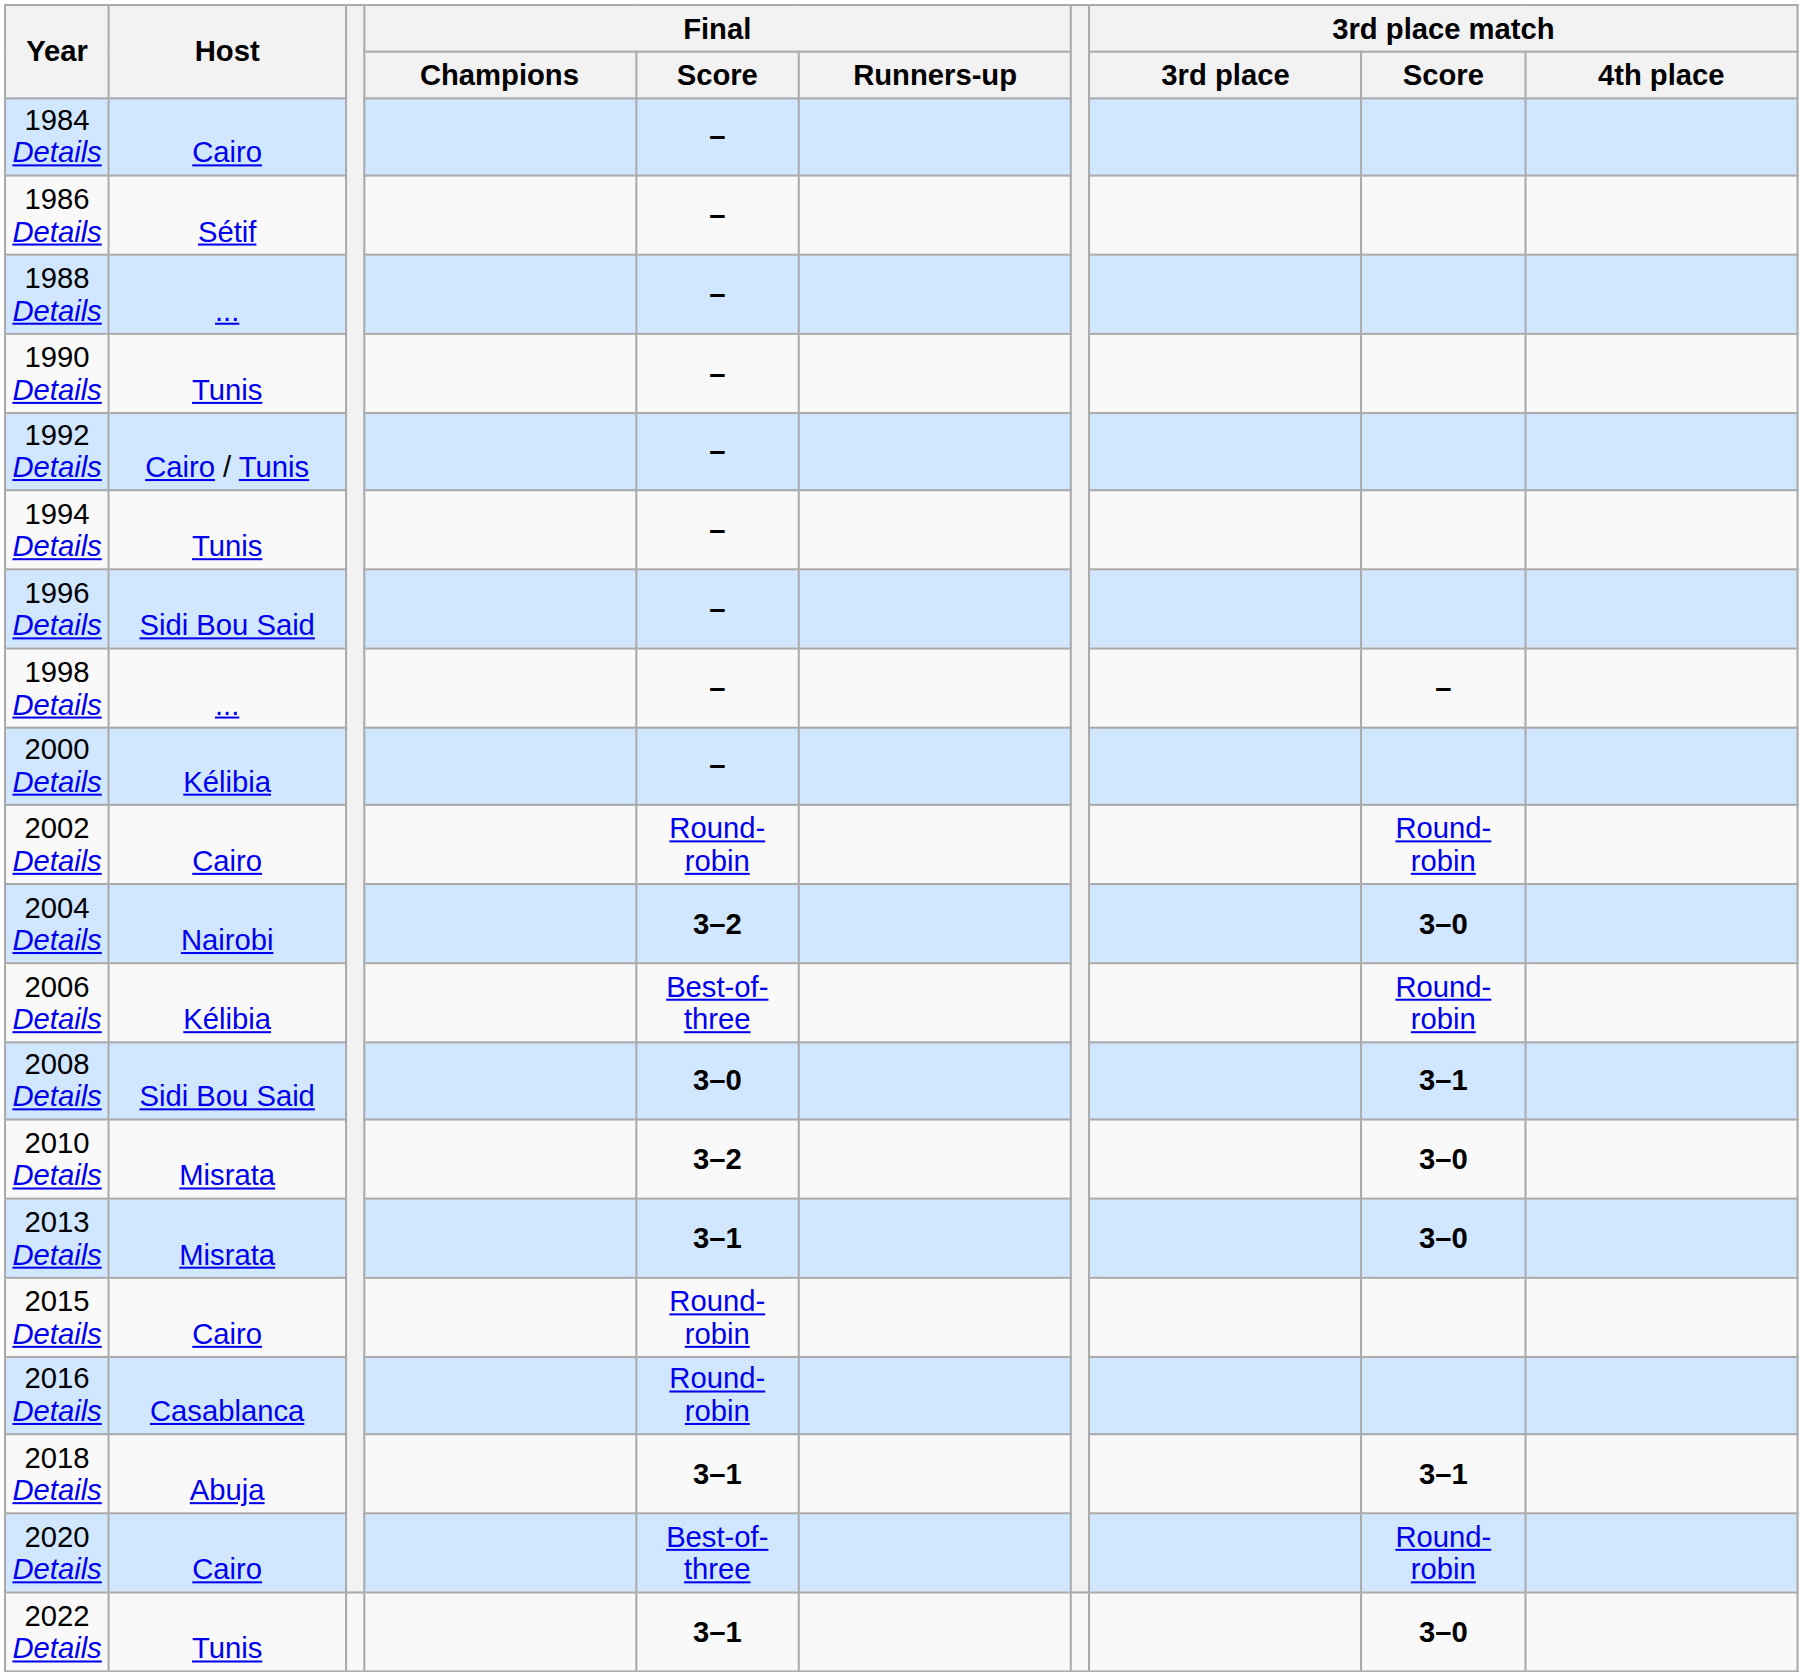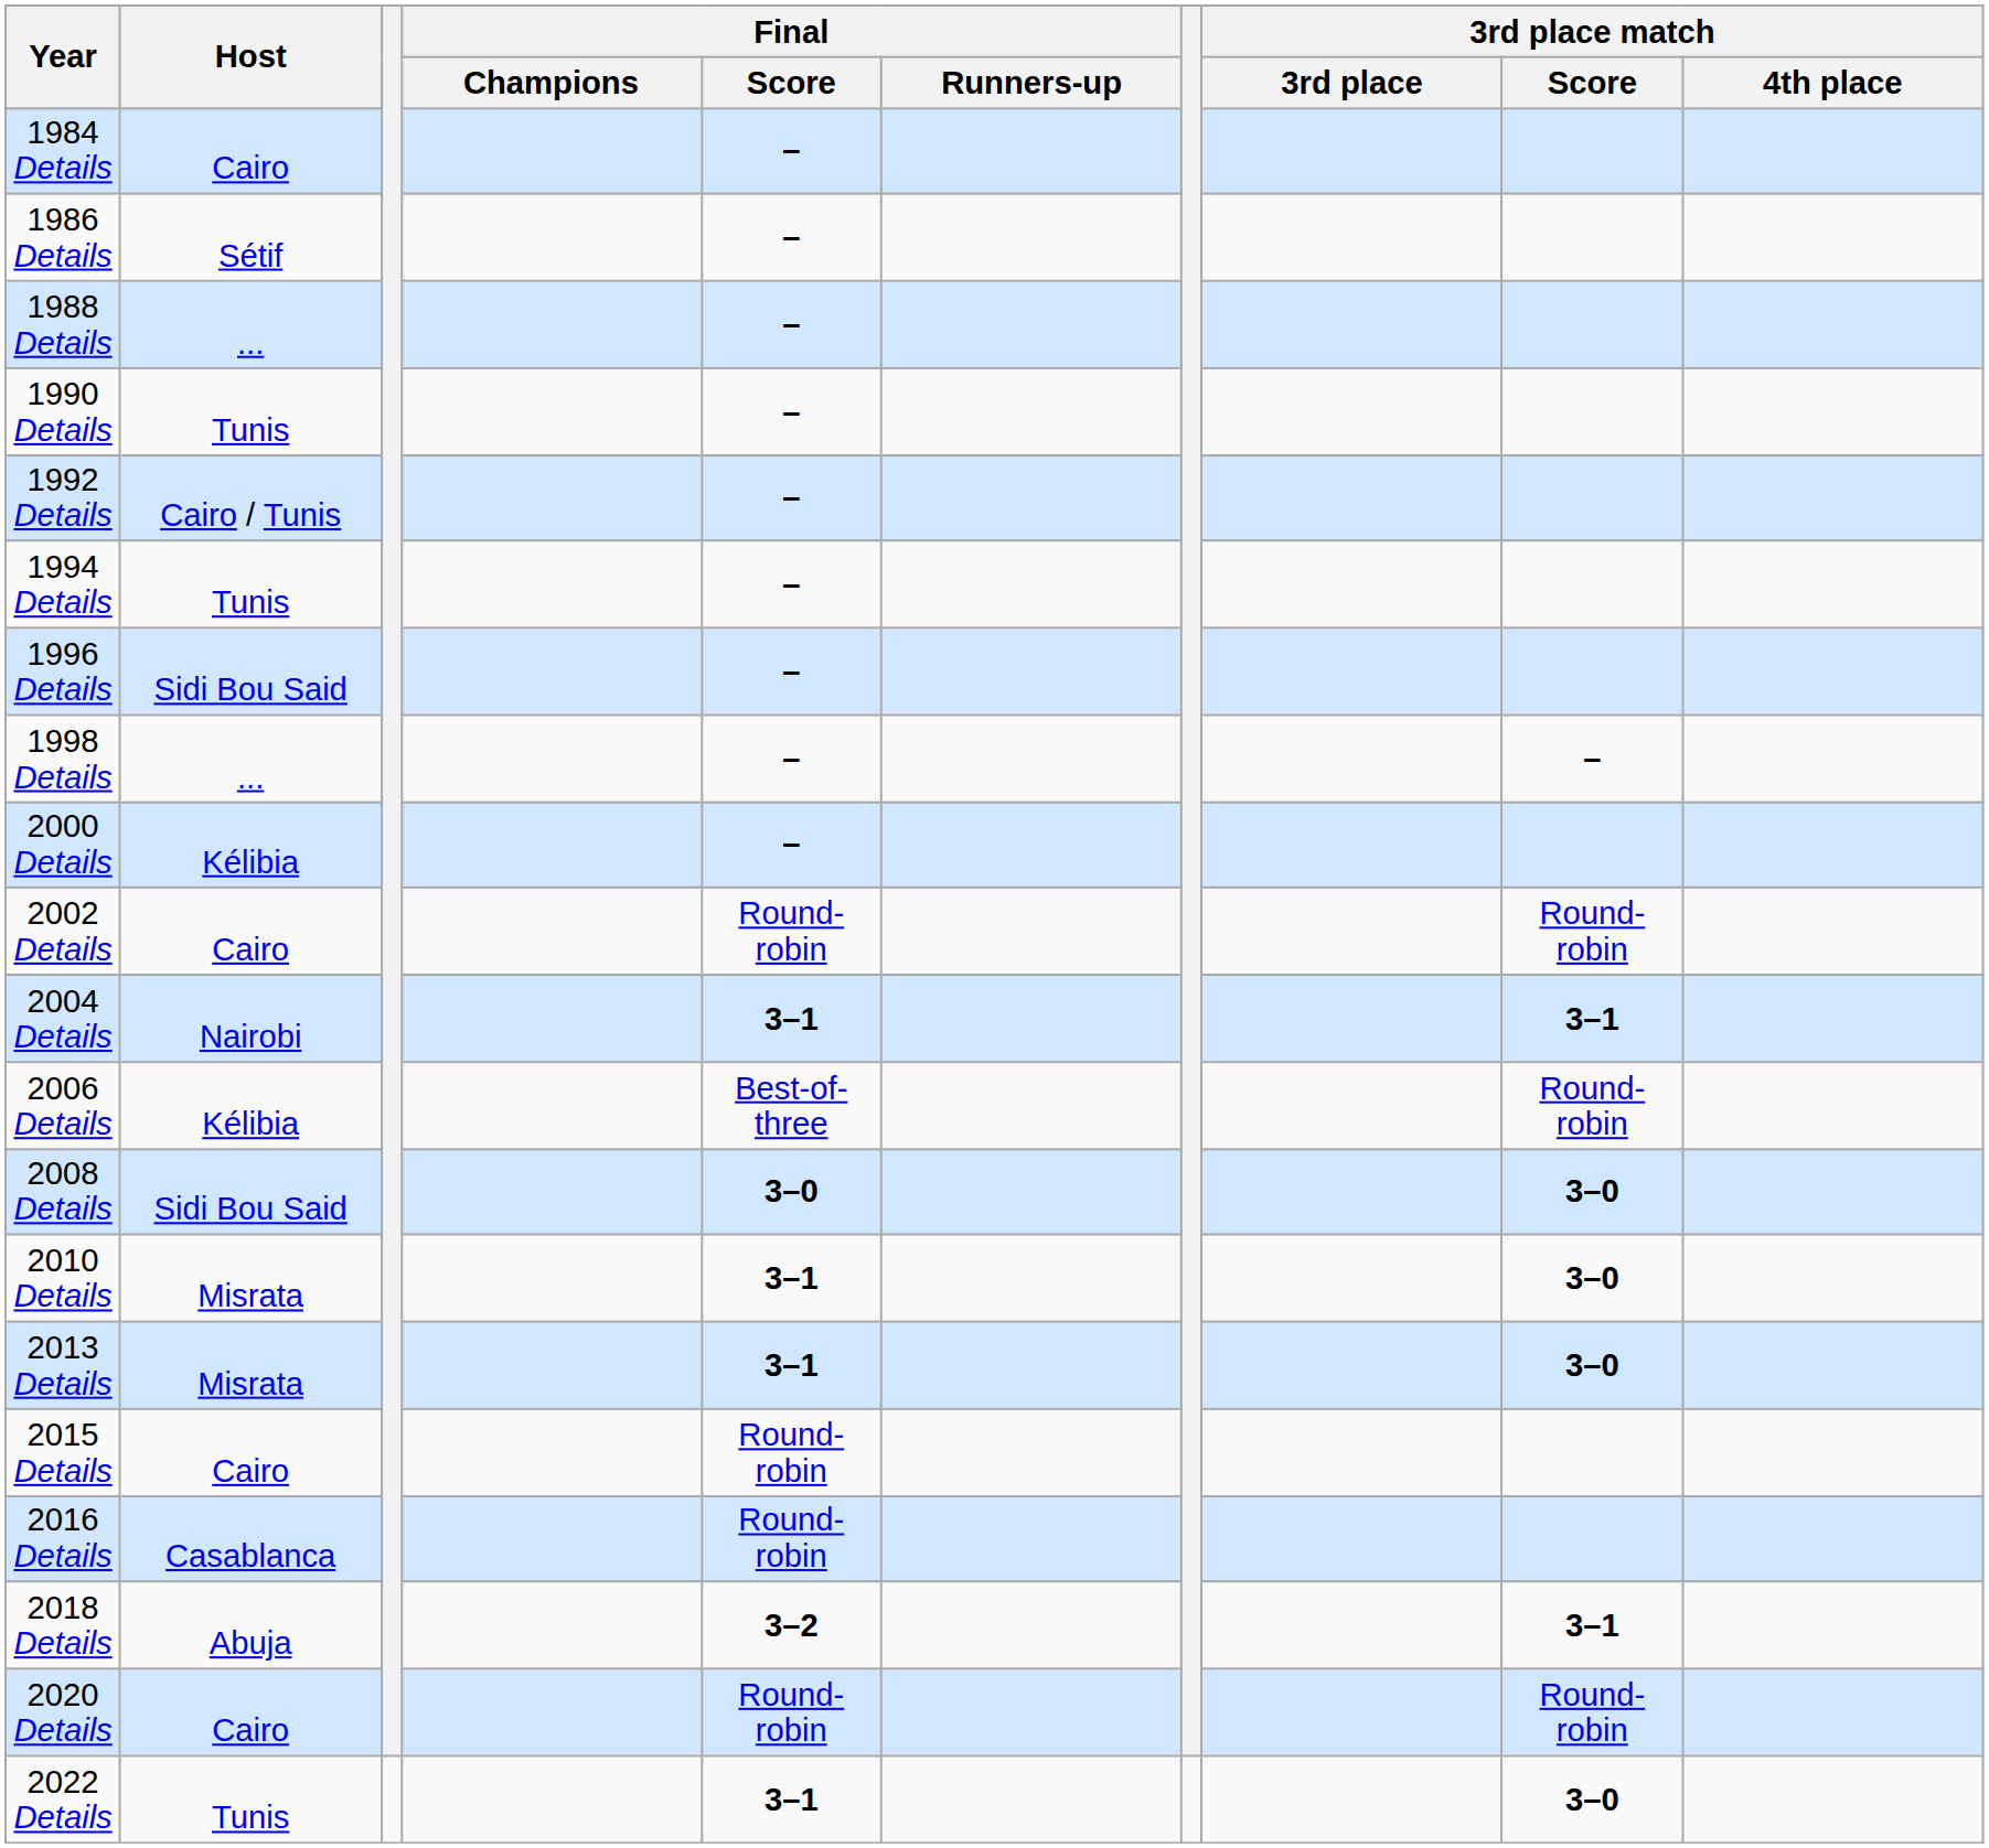 <table class="wikitable" style="font-size:90%; width:100%; text-align:center;">
 <tr bgcolor=#c1d8ff>
 <th rowspan=2 width=5%>Year</th>
 <th rowspan=2 width=13%>Host</th>
 <th width=1% rowspan=21 bgcolor=#ffffff></th>
 <th colspan=3>Final</th>
 <th width=1% rowspan=21 bgcolor=#ffffff></th>
 <th colspan=3>3rd place match</th>
 </tr>
 <tr bgcolor=#efefef>
 <th width=15%>Champions</th>
 <th width=9%>Score</th>
 <th width=15%>Runners-up</th>
 <th width=15%>3rd place</th>
 <th width=9%>Score</th>
 <th width=15%>4th place</th>
 </tr>
 <tr bgcolor=#d0e7ff>
 <td>1984<br><em><a href='#'>Details</a></em></td>
 <td><br><a href='#'>Cairo</a></td>
 <td><strong></strong></td>
 <td><strong>–</strong></td>
 <td></td>
 <td></td>
 <td></td>
 <td></td>
 </tr>
 <tr>
 <td>1986<br><em><a href='#'>Details</a></em></td>
 <td><br><a href='#'>Sétif</a></td>
 <td><strong></strong></td>
 <td><strong>–</strong></td>
 <td></td>
 <td></td>
 <td></td>
 <td></td>
 </tr>
 <tr bgcolor=#d0e7ff>
 <td>1988<br><em><a href='#'>Details</a></em></td>
 <td><br><a href='#'>...</a></td>
 <td><strong></strong></td>
 <td><strong>–</strong></td>
 <td></td>
 <td></td>
 <td></td>
 <td></td>
 </tr>
 <tr>
 <td>1990<br><em><a href='#'>Details</a></em></td>
 <td><br><a href='#'>Tunis</a></td>
 <td><strong></strong></td>
 <td><strong>–</strong></td>
 <td></td>
 <td></td>
 <td></td>
 <td></td>
 </tr>
 <tr bgcolor=#d0e7ff>
 <td>1992<br><em><a href='#'>Details</a></em></td>
 <td> <br><a href='#'>Cairo</a> / <a href='#'>Tunis</a></td>
 <td><strong></strong></td>
 <td><strong>–</strong></td>
 <td></td>
 <td></td>
 <td></td>
 <td></td>
 </tr>
 <tr>
 <td>1994<br><em><a href='#'>Details</a></em></td>
 <td><br><a href='#'>Tunis</a></td>
 <td><strong></strong></td>
 <td><strong>–</strong></td>
 <td></td>
 <td></td>
 <td></td>
 <td></td>
 </tr>
 <tr bgcolor=#d0e7ff>
 <td>1996<br><em><a href='#'>Details</a></em></td>
 <td><br><a href='#'>Sidi Bou Said</a></td>
 <td><strong></strong></td>
 <td><strong>–</strong></td>
 <td></td>
 <td></td>
 <td></td>
 <td></td>
 </tr>
 <tr>
 <td>1998<br><em><a href='#'>Details</a></em></td>
 <td><br><a href='#'>...</a></td>
 <td><strong></strong></td>
 <td><strong>–</strong></td>
 <td></td>
 <td></td>
 <td><strong>–</strong></td>
 <td></td>
 </tr>
 <tr bgcolor=#d0e7ff>
 <td>2000<br><em><a href='#'>Details</a></em></td>
 <td><br><a href='#'>Kélibia</a></td>
 <td><strong></strong></td>
 <td><strong>–</strong></td>
 <td></td>
 <td></td>
 <td></td>
 <td></td>
 </tr>
 <tr>
 <td>2002<br><em><a href='#'>Details</a></em></td>
 <td><br><a href='#'>Cairo</a></td>
 <td><strong></strong></td>
 <td><a href='#'>Round-robin</a></td>
 <td></td>
 <td></td>
 <td><a href='#'>Round-robin</a></td>
 <td></td>
 </tr>
 <tr bgcolor=#d0e7ff>
 <td>2004<br><em><a href='#'>Details</a></em></td>
 <td><br><a href='#'>Nairobi</a></td>
 <td><strong></strong></td>
-<td><strong>3–2</strong></td>
+<td><strong>3–1</strong></td>
 <td></td>
 <td></td>
-<td><strong>3–0</strong></td>
+<td><strong>3–1</strong></td>
 <td></td>
 </tr>
 <tr>
 <td>2006<br><em><a href='#'>Details</a></em></td>
 <td><br><a href='#'>Kélibia</a></td>
 <td><strong></strong></td>
 <td><a href='#'>Best-of-three</a></td>
 <td></td>
 <td></td>
 <td><a href='#'>Round-robin</a></td>
 <td></td>
 </tr>
 <tr bgcolor=#d0e7ff>
 <td>2008<br><em><a href='#'>Details</a></em></td>
 <td><br><a href='#'>Sidi Bou Said</a></td>
 <td><strong></strong></td>
 <td><strong>3–0</strong></td>
 <td></td>
 <td></td>
-<td><strong>3–1</strong></td>
+<td><strong>3–0</strong></td>
 <td></td>
 </tr>
 <tr>
 <td>2010<br><em><a href='#'>Details</a></em></td>
 <td><br><a href='#'>Misrata</a></td>
 <td><strong></strong></td>
-<td><strong>3–2</strong></td>
+<td><strong>3–1</strong></td>
 <td></td>
 <td></td>
 <td><strong>3–0</strong></td>
 <td></td>
 </tr>
 <tr bgcolor=#d0e7ff>
 <td>2013<br><em><a href='#'>Details</a></em></td>
 <td><br><a href='#'>Misrata</a></td>
 <td><strong></strong></td>
 <td><strong>3–1</strong></td>
 <td></td>
 <td></td>
 <td><strong>3–0</strong></td>
 <td></td>
 </tr>
 <tr>
 <td>2015<br><em><a href='#'>Details</a></em></td>
 <td><br><a href='#'>Cairo</a></td>
 <td><strong></strong></td>
 <td><a href='#'>Round-robin</a></td>
 <td></td>
 <td></td>
 <td></td>
 <td></td>
 </tr>
 <tr bgcolor=#d0e7ff>
 <td>2016<br><em><a href='#'>Details</a></em></td>
 <td><br><a href='#'>Casablanca</a></td>
 <td><strong></strong></td>
 <td><a href='#'>Round-robin</a></td>
 <td></td>
 <td></td>
 <td></td>
 <td></td>
 </tr>
 <tr>
 <td>2018<br><em><a href='#'>Details</a></em></td>
 <td><br><a href='#'>Abuja</a></td>
 <td><strong></strong></td>
-<td><strong>3–1</strong></td>
+<td><strong>3–2</strong></td>
 <td></td>
 <td></td>
 <td><strong>3–1</strong></td>
 <td></td>
 </tr>
 <tr bgcolor=#d0e7ff>
 <td>2020<br><em><a href='#'>Details</a></em></td>
 <td><br><a href='#'>Cairo</a></td>
 <td><strong></strong></td>
-<td><a href='#'>Best-of-three</a></td>
+<td><a href='#'>Round-robin</a></td>
 <td></td>
 <td></td>
 <td><a href='#'>Round-robin</a></td>
 <td></td>
 </tr>
 <tr>
 <td>2022<br><em><a href='#'>Details</a></em></td>
 <td><br><a href='#'>Tunis</a></td>
 <td></td>
 <td><strong></strong></td>
 <td><strong>3–1</strong></td>
 <td></td>
 <td></td>
 <td></td>
 <td><strong>3–0</strong></td>
 <td></td>
 </tr>
 <tr bgcolor=#d0e7ff>
 </tr>
 <tr>
 </tr>
 </table>
